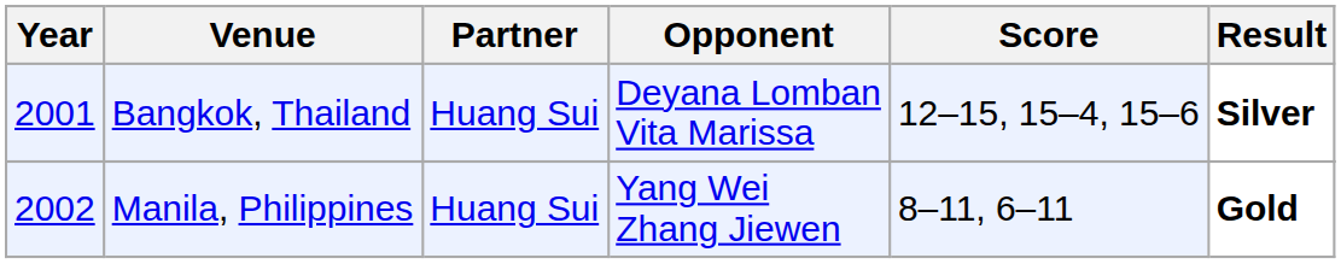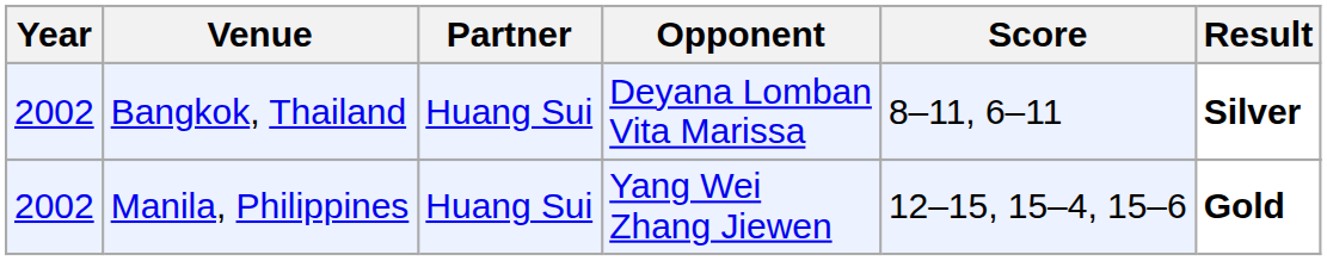 <table class="sortable wikitable" style="font-size: 90%;">
 <tr>
 <th>Year</th>
 <th>Venue</th>
 <th>Partner</th>
 <th>Opponent</th>
 <th>Score</th>
 <th>Result</th>
 </tr>
 <tr style="background:#ECF2FF">
-<td align="center"><a href='#'>2001</a></td>
+<td align="center"><a href='#'>2002</a></td>
 <td align="left"><a href='#'>Bangkok</a>, <a href='#'>Thailand</a></td>
 <td align="left"> <a href='#'>Huang Sui</a></td>
 <td align="left"> <a href='#'>Deyana Lomban</a> <br>  <a href='#'>Vita Marissa</a></td>
-<td align="left">12–15, 15–4, 15–6</td>
+<td align="left">8–11, 6–11</td>
 <td style="text-align:left; background:white"> <strong>Silver</strong></td>
 </tr>
 <tr>
 </tr>
 <tr style="background:#ECF2FF">
 <td align="center"><a href='#'>2002</a></td>
 <td align="left"><a href='#'>Manila</a>, <a href='#'>Philippines</a></td>
 <td align="left"> <a href='#'>Huang Sui</a></td>
 <td align="left"> <a href='#'>Yang Wei</a> <br>  <a href='#'>Zhang Jiewen</a></td>
-<td align="left">8–11, 6–11</td>
+<td align="left">12–15, 15–4, 15–6</td>
 <td style="text-align:left; background:white"> <strong>Gold</strong></td>
 </tr>
 </table>
